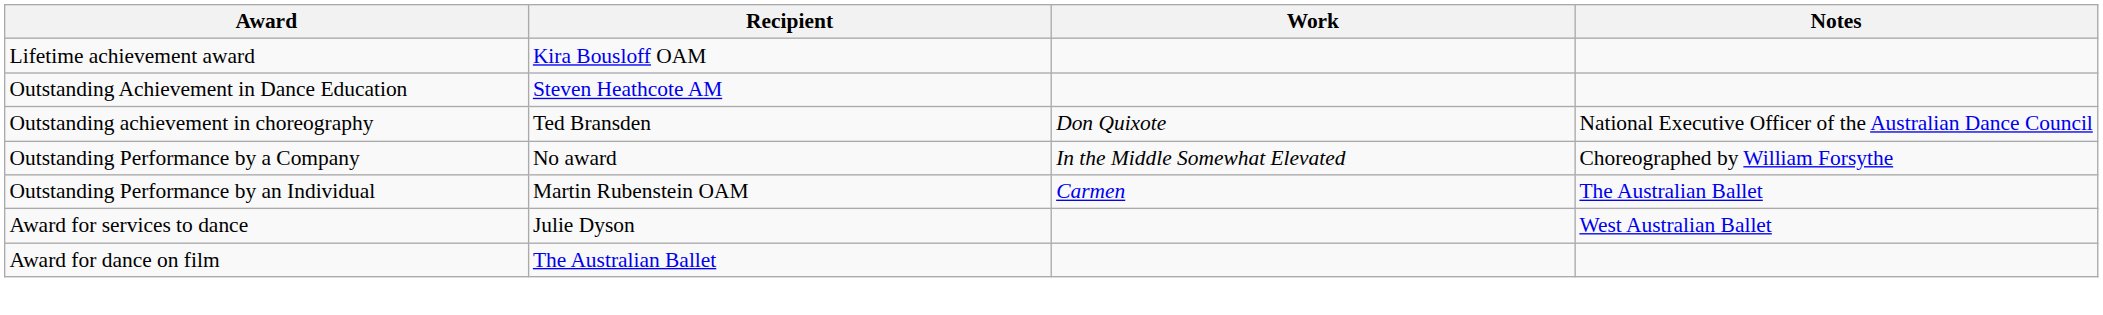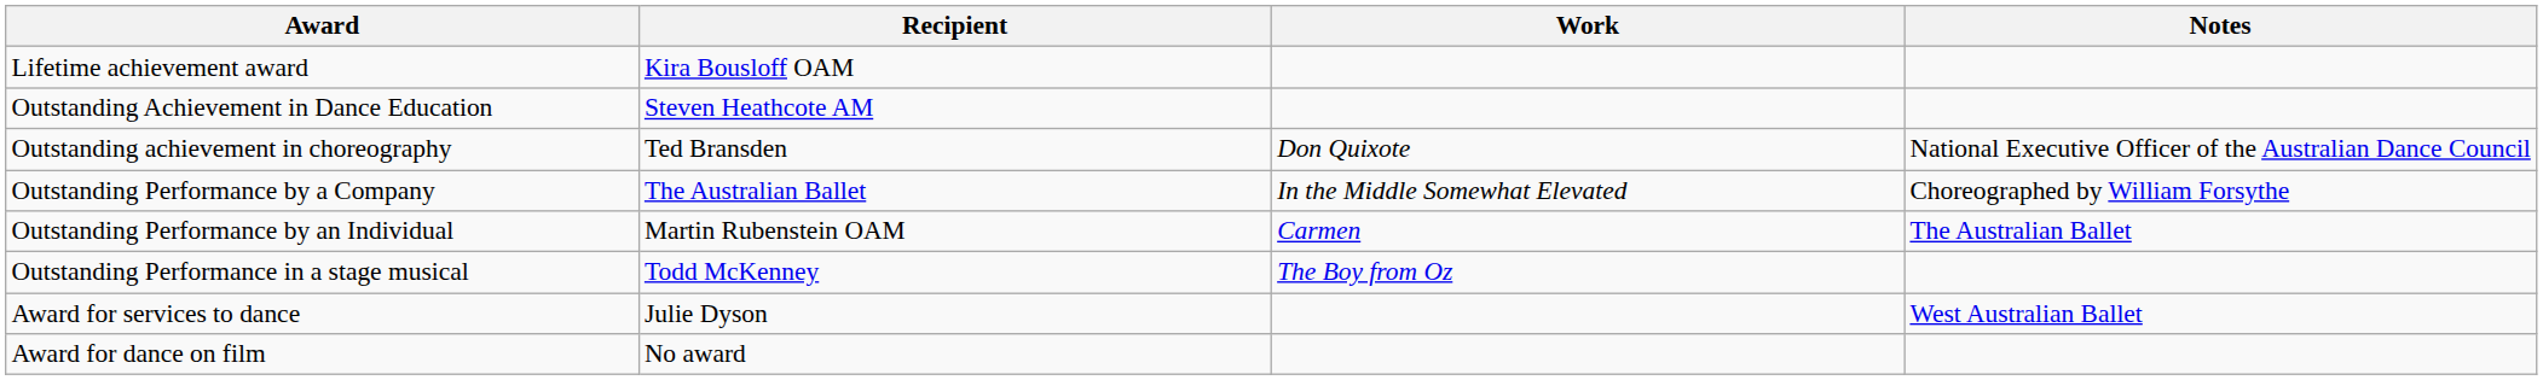 <table class="wikitable">
 <tr>
 <th width="25%">Award</th>
 <th width="25%">Recipient</th>
 <th width="25%">Work</th>
 <th width="25%">Notes</th>
 </tr>
 <tr>
 <td>Lifetime achievement award</td>
 <td><a href='#'>Kira Bousloff</a> OAM</td>
 <td></td>
 <td></td>
 </tr>
 <tr>
 <td>Outstanding Achievement in Dance Education</td>
 <td><a href='#'>Steven Heathcote AM</a></td>
 <td></td>
 <td></td>
 </tr>
 <tr>
 <td>Outstanding achievement in choreography</td>
 <td>Ted Bransden</td>
 <td><em>Don Quixote</em></td>
 <td>National Executive Officer of the <a href='#'>Australian Dance Council</a></td>
 </tr>
 <tr>
 <td>Outstanding Performance by a Company</td>
-<td>No award</td>
+<td><a href='#'>The Australian Ballet</a></td>
 <td><em>In the Middle Somewhat Elevated</em></td>
 <td>Choreographed by <a href='#'>William Forsythe</a></td>
 </tr>
 <tr>
 <td>Outstanding Performance by an Individual</td>
 <td>Martin Rubenstein OAM</td>
 <td><em><a href='#'>Carmen</a></em></td>
 <td><a href='#'>The Australian Ballet</a></td>
 </tr>
 <tr>
+<td>Outstanding Performance in a stage musical</td>
+<td><a href='#'>Todd McKenney</a></td>
+<td><em><a href='#'>The Boy from Oz</a></em></td>
+<td></td>
+</tr>
+<tr>
 <td>Award for services to dance</td>
 <td>Julie Dyson</td>
 <td></td>
 <td><a href='#'>West Australian Ballet</a></td>
 </tr>
 <tr>
 <td>Award for dance on film</td>
-<td><a href='#'>The Australian Ballet</a></td>
+<td>No award</td>
 <td></td>
 <td></td>
 </tr>
 </table>
